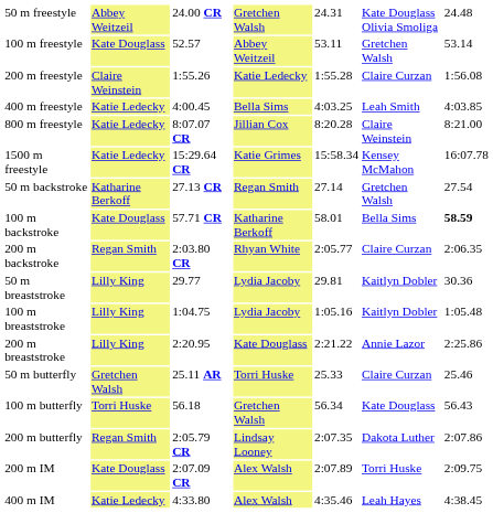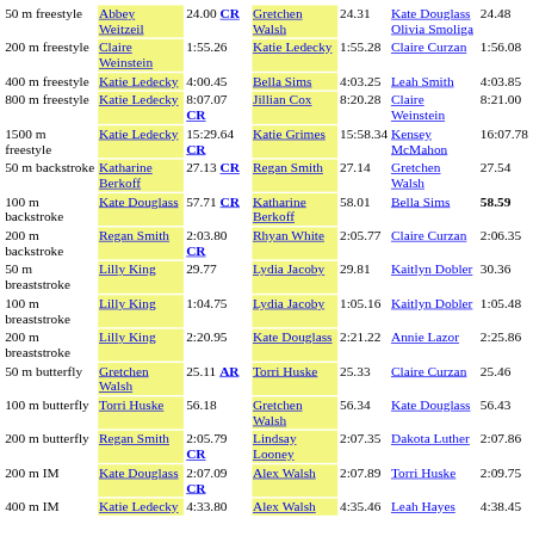 <table>
 <tr valign="top">
 <td>50 m freestyle<br></td>
 <td bgcolor=#F3F781><a href='#'>Abbey Weitzeil</a></td>
 <td>24.00 <strong><a href='#'>CR</a></strong></td>
 <td bgcolor=#F3F781><a href='#'>Gretchen Walsh</a></td>
 <td>24.31</td>
 <td><a href='#'>Kate Douglass</a> <br> <a href='#'>Olivia Smoliga</a></td>
 <td>24.48</td>
-</tr>
-<tr valign="top">
-<td>100 m freestyle<br></td>
-<td bgcolor=#F3F781><a href='#'>Kate Douglass</a></td>
-<td>52.57</td>
-<td bgcolor=#F3F781><a href='#'>Abbey Weitzeil</a></td>
-<td>53.11</td>
-<td><a href='#'>Gretchen Walsh</a></td>
-<td>53.14</td>
 </tr>
 <tr valign="top">
 <td>200 m freestyle<br></td>
 <td bgcolor=#F3F781><a href='#'>Claire Weinstein</a></td>
 <td>1:55.26</td>
 <td bgcolor=#F3F781><a href='#'>Katie Ledecky</a></td>
 <td>1:55.28</td>
 <td><a href='#'>Claire Curzan</a></td>
 <td>1:56.08</td>
 </tr>
 <tr valign="top">
 <td>400 m freestyle<br></td>
 <td bgcolor=#F3F781><a href='#'>Katie Ledecky</a></td>
 <td>4:00.45</td>
 <td bgcolor=#F3F781><a href='#'>Bella Sims</a></td>
 <td>4:03.25</td>
 <td><a href='#'>Leah Smith</a></td>
 <td>4:03.85</td>
 </tr>
 <tr valign="top">
 <td>800 m freestyle<br></td>
 <td bgcolor=#F3F781><a href='#'>Katie Ledecky</a></td>
 <td>8:07.07 <strong><a href='#'>CR</a></strong></td>
 <td bgcolor=#F3F781><a href='#'>Jillian Cox</a></td>
 <td>8:20.28</td>
 <td><a href='#'>Claire Weinstein</a></td>
 <td>8:21.00</td>
 </tr>
 <tr valign="top">
 <td>1500 m freestyle<br></td>
 <td bgcolor=#F3F781><a href='#'>Katie Ledecky</a></td>
 <td>15:29.64 <strong><a href='#'>CR</a></strong></td>
 <td bgcolor=#F3F781><a href='#'>Katie Grimes</a></td>
 <td>15:58.34</td>
 <td><a href='#'>Kensey McMahon</a></td>
 <td>16:07.78</td>
 </tr>
 <tr valign="top">
 <td>50 m backstroke<br></td>
 <td bgcolor=#F3F781><a href='#'>Katharine Berkoff</a></td>
 <td>27.13 <strong><a href='#'>CR</a></strong></td>
 <td bgcolor=#F3F781><a href='#'>Regan Smith</a></td>
 <td>27.14</td>
 <td><a href='#'>Gretchen Walsh</a></td>
 <td>27.54</td>
 </tr>
 <tr valign="top">
 <td>100 m backstroke<br></td>
 <td bgcolor=#F3F781><a href='#'>Kate Douglass</a></td>
 <td>57.71 <strong><a href='#'>CR</a></strong></td>
 <td bgcolor=#F3F781><a href='#'>Katharine Berkoff</a></td>
 <td>58.01</td>
 <td><a href='#'>Bella Sims</a></td>
 <td><strong>58.59</strong></td>
 </tr>
 <tr valign="top">
 <td>200 m backstroke<br></td>
 <td bgcolor=#F3F781><a href='#'>Regan Smith</a></td>
 <td>2:03.80 <strong><a href='#'>CR</a></strong></td>
 <td bgcolor=#F3F781><a href='#'>Rhyan White</a></td>
 <td>2:05.77</td>
 <td><a href='#'>Claire Curzan</a></td>
 <td>2:06.35</td>
 </tr>
 <tr valign="top">
 <td>50 m breaststroke<br></td>
 <td bgcolor=#F3F781><a href='#'>Lilly King</a></td>
 <td>29.77</td>
 <td bgcolor=#F3F781><a href='#'>Lydia Jacoby</a></td>
 <td>29.81</td>
 <td><a href='#'>Kaitlyn Dobler</a></td>
 <td>30.36</td>
 </tr>
 <tr valign="top">
 <td>100 m breaststroke<br></td>
 <td bgcolor=#F3F781><a href='#'>Lilly King</a></td>
 <td>1:04.75</td>
 <td bgcolor=#F3F781><a href='#'>Lydia Jacoby</a></td>
 <td>1:05.16</td>
 <td><a href='#'>Kaitlyn Dobler</a></td>
 <td>1:05.48</td>
 </tr>
 <tr valign="top">
 <td>200 m breaststroke<br></td>
 <td bgcolor=#F3F781><a href='#'>Lilly King</a></td>
 <td>2:20.95</td>
 <td bgcolor=#F3F781><a href='#'>Kate Douglass</a></td>
 <td>2:21.22</td>
 <td><a href='#'>Annie Lazor</a></td>
 <td>2:25.86</td>
 </tr>
 <tr valign="top">
 <td>50 m butterfly<br></td>
 <td bgcolor=#F3F781><a href='#'>Gretchen Walsh</a></td>
 <td>25.11 <strong><a href='#'>AR</a></strong></td>
 <td bgcolor=#F3F781><a href='#'>Torri Huske</a></td>
 <td>25.33</td>
 <td><a href='#'>Claire Curzan</a></td>
 <td>25.46</td>
 </tr>
 <tr valign="top">
 <td>100 m butterfly<br></td>
 <td bgcolor=#F3F781><a href='#'>Torri Huske</a></td>
 <td>56.18</td>
 <td bgcolor=#F3F781><a href='#'>Gretchen Walsh</a></td>
 <td>56.34</td>
 <td><a href='#'>Kate Douglass</a></td>
 <td>56.43</td>
 </tr>
 <tr valign="top">
 <td>200 m butterfly<br></td>
 <td bgcolor=#F3F781><a href='#'>Regan Smith</a></td>
 <td>2:05.79 <strong><a href='#'>CR</a></strong></td>
 <td bgcolor=#F3F781><a href='#'>Lindsay Looney</a></td>
 <td>2:07.35</td>
 <td><a href='#'>Dakota Luther</a></td>
 <td>2:07.86</td>
 </tr>
 <tr valign="top">
 <td>200 m IM<br></td>
 <td bgcolor=#F3F781><a href='#'>Kate Douglass</a></td>
 <td>2:07.09 <strong><a href='#'>CR</a></strong></td>
 <td bgcolor=#F3F781><a href='#'>Alex Walsh</a></td>
 <td>2:07.89</td>
 <td><a href='#'>Torri Huske</a></td>
 <td>2:09.75</td>
 </tr>
 <tr valign="top">
 <td>400 m IM<br></td>
 <td bgcolor=#F3F781><a href='#'>Katie Ledecky</a></td>
 <td>4:33.80</td>
 <td bgcolor=#F3F781><a href='#'>Alex Walsh</a></td>
 <td>4:35.46</td>
 <td><a href='#'>Leah Hayes</a></td>
 <td>4:38.45</td>
 </tr>
 </table>
